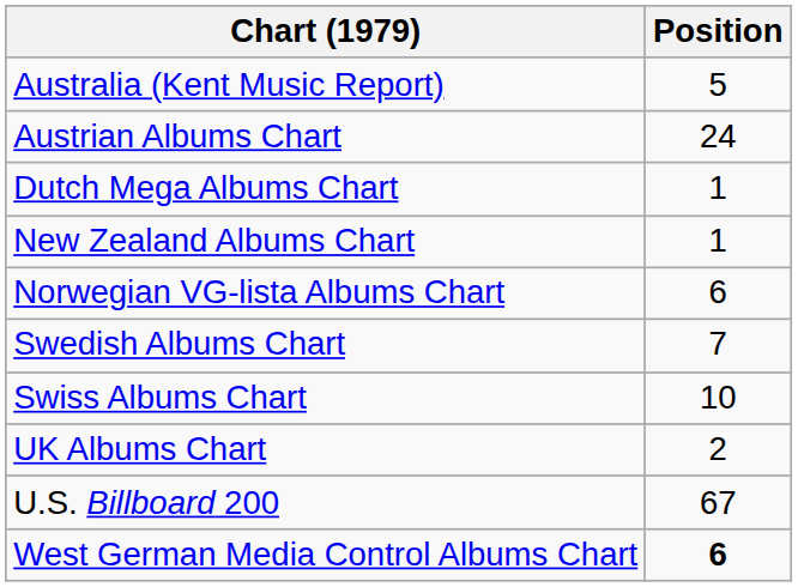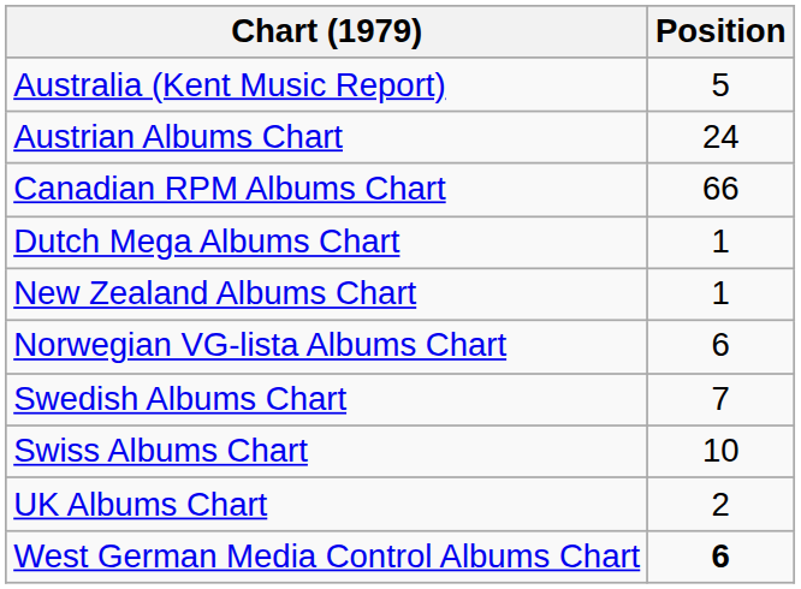 <table class="wikitable sortable" style="text-align:center;">
 <tr>
 <th>Chart (1979)</th>
 <th>Position</th>
 </tr>
 <tr>
 <td align="left"><a href='#'>Australia (Kent Music Report)</a></td>
 <td>5</td>
 </tr>
 <tr>
 <td align="left"><a href='#'>Austrian Albums Chart</a></td>
 <td>24</td>
+</tr>
+<tr>
+<td align="left"><a href='#'>Canadian RPM Albums Chart</a></td>
+<td>66</td>
 </tr>
 <tr>
 <td align="left"><a href='#'>Dutch Mega Albums Chart</a></td>
 <td>1</td>
 </tr>
 <tr>
 <td align="left"><a href='#'>New Zealand Albums Chart</a></td>
 <td>1</td>
 </tr>
 <tr>
 <td align="left"><a href='#'>Norwegian VG-lista Albums Chart</a></td>
 <td>6</td>
 </tr>
 <tr>
 <td align="left"><a href='#'>Swedish Albums Chart</a></td>
 <td>7</td>
 </tr>
 <tr>
 <td align="left"><a href='#'>Swiss Albums Chart</a></td>
 <td>10</td>
 </tr>
 <tr>
 <td align="left"><a href='#'>UK Albums Chart</a></td>
 <td>2</td>
 </tr>
 <tr>
-<td align="left">U.S. <a href='#'><em>Billboard</em> 200</a></td>
-<td>67</td>
-</tr>
-<tr>
 <td align="left"><a href='#'>West German Media Control Albums Chart</a></td>
 <td><strong>6</strong></td>
 </tr>
 </table>
